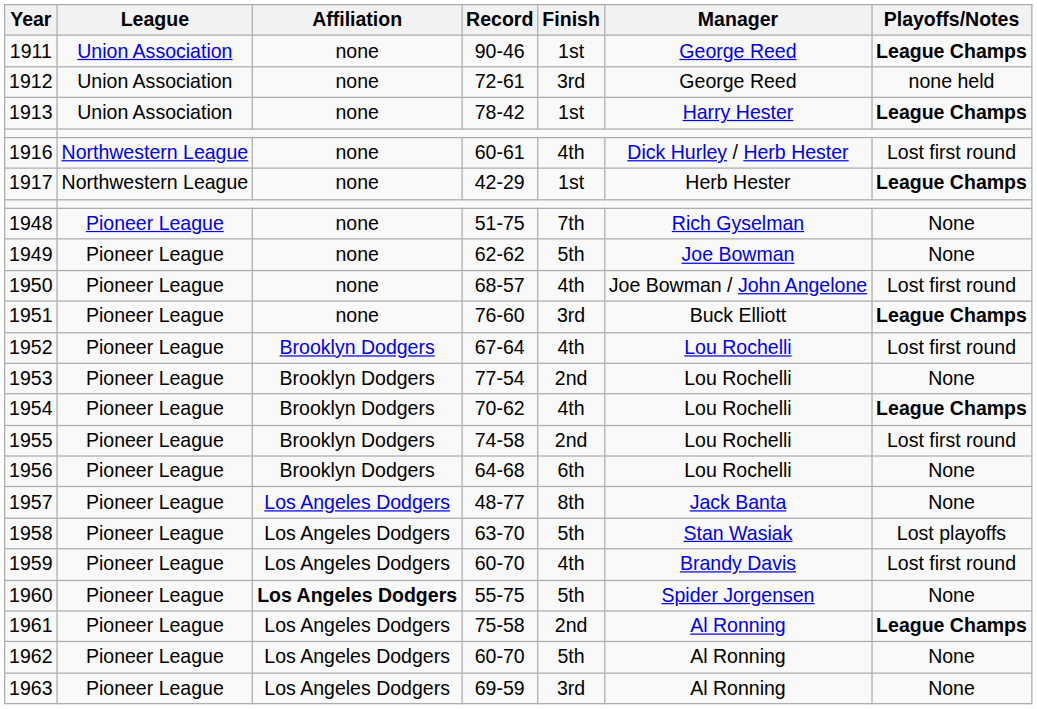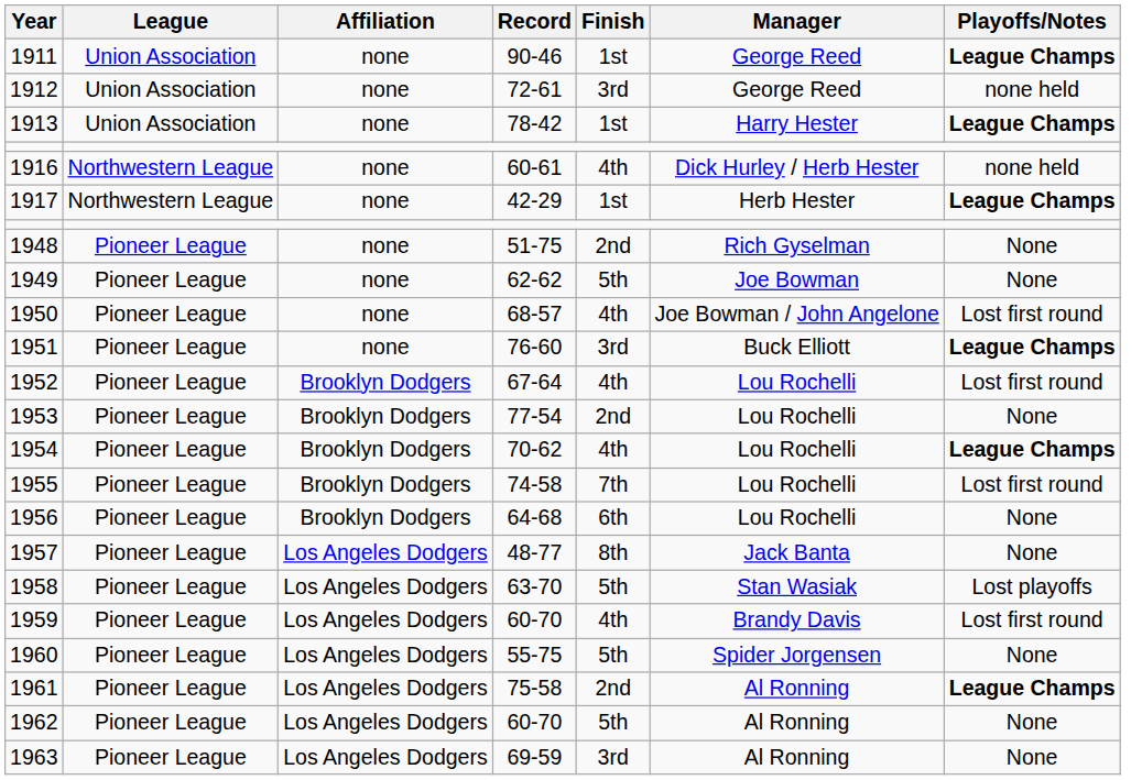 <table class="wikitable" style="text-align:center">
 <tr>
 <th>Year</th>
 <th>League</th>
 <th>Affiliation</th>
 <th>Record</th>
 <th>Finish</th>
 <th>Manager</th>
 <th>Playoffs/Notes</th>
 </tr>
 <tr>
 <td>1911</td>
 <td><a href='#'>Union Association</a></td>
 <td>none</td>
 <td>90-46</td>
 <td>1st</td>
 <td><a href='#'>George Reed</a></td>
 <td><strong>League Champs</strong></td>
 </tr>
 <tr>
 <td>1912</td>
 <td>Union Association</td>
 <td>none</td>
 <td>72-61</td>
 <td>3rd</td>
 <td>George Reed</td>
 <td>none held</td>
 </tr>
 <tr>
 <td>1913</td>
 <td>Union Association</td>
 <td>none</td>
 <td>78-42</td>
 <td>1st</td>
 <td><a href='#'>Harry Hester</a></td>
 <td><strong>League Champs</strong></td>
 </tr>
 <tr>
 <td></td>
 </tr>
 <tr>
 <td>1916</td>
 <td><a href='#'>Northwestern League</a></td>
 <td>none</td>
 <td>60-61</td>
 <td>4th</td>
 <td><a href='#'>Dick Hurley</a> / <a href='#'>Herb Hester</a></td>
-<td>Lost first round</td>
+<td>none held</td>
 </tr>
 <tr>
 <td>1917</td>
 <td>Northwestern League</td>
 <td>none</td>
 <td>42-29</td>
 <td>1st</td>
 <td>Herb Hester</td>
 <td><strong>League Champs</strong></td>
 </tr>
 <tr>
 <td></td>
 </tr>
 <tr>
 <td>1948</td>
 <td><a href='#'>Pioneer League</a></td>
 <td>none</td>
 <td>51-75</td>
-<td>7th</td>
+<td>2nd</td>
 <td><a href='#'>Rich Gyselman</a></td>
 <td>None</td>
 </tr>
 <tr>
 <td>1949</td>
 <td>Pioneer League</td>
 <td>none</td>
 <td>62-62</td>
 <td>5th</td>
 <td><a href='#'>Joe Bowman</a></td>
 <td>None</td>
 </tr>
 <tr>
 <td>1950</td>
 <td>Pioneer League</td>
 <td>none</td>
 <td>68-57</td>
 <td>4th</td>
 <td>Joe Bowman / <a href='#'>John Angelone</a></td>
 <td>Lost first round</td>
 </tr>
 <tr>
 <td>1951</td>
 <td>Pioneer League</td>
 <td>none</td>
 <td>76-60</td>
 <td>3rd</td>
 <td>Buck Elliott</td>
 <td><strong>League Champs</strong></td>
 </tr>
 <tr>
 <td>1952</td>
 <td>Pioneer League</td>
 <td><a href='#'>Brooklyn Dodgers</a></td>
 <td>67-64</td>
 <td>4th</td>
 <td><a href='#'>Lou Rochelli</a></td>
 <td>Lost first round</td>
 </tr>
 <tr>
 <td>1953</td>
 <td>Pioneer League</td>
 <td>Brooklyn Dodgers</td>
 <td>77-54</td>
 <td>2nd</td>
 <td>Lou Rochelli</td>
 <td>None</td>
 </tr>
 <tr>
 <td>1954</td>
 <td>Pioneer League</td>
 <td>Brooklyn Dodgers</td>
 <td>70-62</td>
 <td>4th</td>
 <td>Lou Rochelli</td>
 <td><strong>League Champs</strong></td>
 </tr>
 <tr>
 <td>1955</td>
 <td>Pioneer League</td>
 <td>Brooklyn Dodgers</td>
 <td>74-58</td>
-<td>2nd</td>
+<td>7th</td>
 <td>Lou Rochelli</td>
 <td>Lost first round</td>
 </tr>
 <tr>
 <td>1956</td>
 <td>Pioneer League</td>
 <td>Brooklyn Dodgers</td>
 <td>64-68</td>
 <td>6th</td>
 <td>Lou Rochelli</td>
 <td>None</td>
 </tr>
 <tr>
 <td>1957</td>
 <td>Pioneer League</td>
 <td><a href='#'>Los Angeles Dodgers</a></td>
 <td>48-77</td>
 <td>8th</td>
 <td><a href='#'>Jack Banta</a></td>
 <td>None</td>
 </tr>
 <tr>
 <td>1958</td>
 <td>Pioneer League</td>
 <td>Los Angeles Dodgers</td>
 <td>63-70</td>
 <td>5th</td>
 <td><a href='#'>Stan Wasiak</a></td>
 <td>Lost playoffs</td>
 </tr>
 <tr>
 <td>1959</td>
 <td>Pioneer League</td>
 <td>Los Angeles Dodgers</td>
 <td>60-70</td>
 <td>4th</td>
 <td><a href='#'>Brandy Davis</a></td>
 <td>Lost first round</td>
 </tr>
 <tr>
 <td>1960</td>
 <td>Pioneer League</td>
-<td><strong>Los Angeles Dodgers</strong></td>
+<td>Los Angeles Dodgers</td>
 <td>55-75</td>
 <td>5th</td>
 <td><a href='#'>Spider Jorgensen</a></td>
 <td>None</td>
 </tr>
 <tr>
 <td>1961</td>
 <td>Pioneer League</td>
 <td>Los Angeles Dodgers</td>
 <td>75-58</td>
 <td>2nd</td>
 <td><a href='#'>Al Ronning</a></td>
 <td><strong>League Champs</strong></td>
 </tr>
 <tr>
 <td>1962</td>
 <td>Pioneer League</td>
 <td>Los Angeles Dodgers</td>
 <td>60-70</td>
 <td>5th</td>
 <td>Al Ronning</td>
 <td>None</td>
 </tr>
 <tr>
 <td>1963</td>
 <td>Pioneer League</td>
 <td>Los Angeles Dodgers</td>
 <td>69-59</td>
 <td>3rd</td>
 <td>Al Ronning</td>
 <td>None</td>
 </tr>
 </table>
